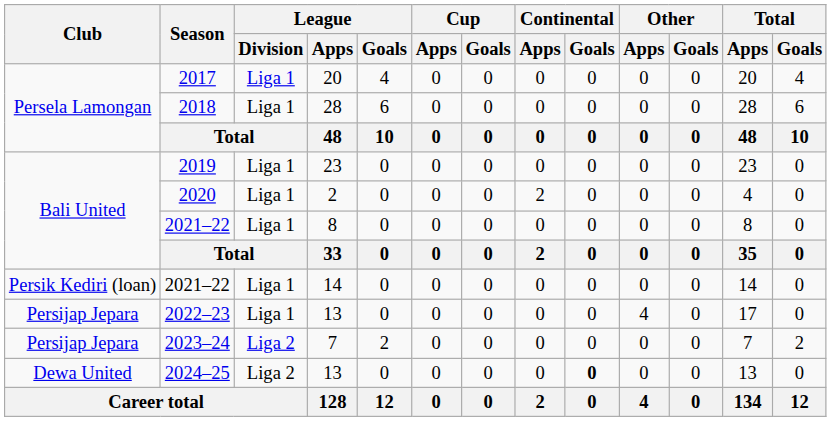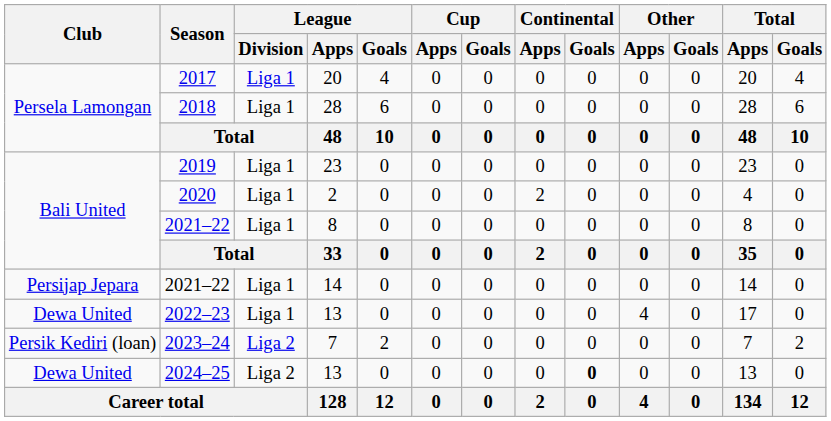 <table class="wikitable" style="text-align:center">
 <tr>
 <th rowspan="2">Club</th>
 <th rowspan="2">Season</th>
 <th colspan="3">League</th>
 <th colspan="2">Cup</th>
 <th colspan="2">Continental</th>
 <th colspan="2">Other</th>
 <th colspan="2">Total</th>
 </tr>
 <tr>
 <th>Division</th>
 <th>Apps</th>
 <th>Goals</th>
 <th>Apps</th>
 <th>Goals</th>
 <th>Apps</th>
 <th>Goals</th>
 <th>Apps</th>
 <th>Goals</th>
 <th>Apps</th>
 <th>Goals</th>
 </tr>
 <tr>
 <td rowspan="3" valign="center"><a href='#'>Persela Lamongan</a></td>
 <td><a href='#'>2017</a></td>
 <td rowspan="1" valign="center"><a href='#'>Liga 1</a></td>
 <td>20</td>
 <td>4</td>
 <td>0</td>
 <td>0</td>
 <td>0</td>
 <td>0</td>
 <td>0</td>
 <td>0</td>
 <td>20</td>
 <td>4</td>
 </tr>
 <tr>
 <td><a href='#'>2018</a></td>
 <td rowspan="1" valign="center">Liga 1</td>
 <td>28</td>
 <td>6</td>
 <td>0</td>
 <td>0</td>
 <td>0</td>
 <td>0</td>
 <td>0</td>
 <td>0</td>
 <td>28</td>
 <td>6</td>
 </tr>
 <tr>
 <th colspan="2">Total</th>
 <th>48</th>
 <th>10</th>
 <th>0</th>
 <th>0</th>
 <th>0</th>
 <th>0</th>
 <th>0</th>
 <th>0</th>
 <th>48</th>
 <th>10</th>
 </tr>
 <tr>
 <td rowspan="4" valign="center"><a href='#'>Bali United</a></td>
 <td><a href='#'>2019</a></td>
 <td rowspan="1" valign="center">Liga 1</td>
 <td>23</td>
 <td>0</td>
 <td>0</td>
 <td>0</td>
 <td>0</td>
 <td>0</td>
 <td>0</td>
 <td>0</td>
 <td>23</td>
 <td>0</td>
 </tr>
 <tr>
 <td><a href='#'>2020</a></td>
 <td rowspan="1" valign="center">Liga 1</td>
 <td>2</td>
 <td>0</td>
 <td>0</td>
 <td>0</td>
 <td>2</td>
 <td>0</td>
 <td>0</td>
 <td>0</td>
 <td>4</td>
 <td>0</td>
 </tr>
 <tr>
 <td><a href='#'>2021–22</a></td>
 <td rowspan="1" valign="center">Liga 1</td>
 <td>8</td>
 <td>0</td>
 <td>0</td>
 <td>0</td>
 <td>0</td>
 <td>0</td>
 <td>0</td>
 <td>0</td>
 <td>8</td>
 <td>0</td>
 </tr>
 <tr>
 <th colspan="2">Total</th>
 <th>33</th>
 <th>0</th>
 <th>0</th>
 <th>0</th>
 <th>2</th>
 <th>0</th>
 <th>0</th>
 <th>0</th>
 <th>35</th>
 <th>0</th>
 </tr>
 <tr>
-<td rowspan="1" valign="center"><a href='#'>Persik Kediri</a> (loan)</td>
+<td><a href='#'>Persijap Jepara</a></td>
 <td>2021–22</td>
 <td rowspan="1" valign="center">Liga 1</td>
 <td>14</td>
 <td>0</td>
 <td>0</td>
 <td>0</td>
 <td>0</td>
 <td>0</td>
 <td>0</td>
 <td>0</td>
 <td>14</td>
 <td>0</td>
 </tr>
 <tr>
-<td><a href='#'>Persijap Jepara</a></td>
+<td><a href='#'>Dewa United</a></td>
 <td><a href='#'>2022–23</a></td>
 <td rowspan="1" valign="center">Liga 1</td>
 <td>13</td>
 <td>0</td>
 <td>0</td>
 <td>0</td>
 <td>0</td>
 <td>0</td>
 <td>4</td>
 <td>0</td>
 <td>17</td>
 <td>0</td>
 </tr>
 <tr>
-<td><a href='#'>Persijap Jepara</a></td>
+<td rowspan="1" valign="center"><a href='#'>Persik Kediri</a> (loan)</td>
 <td><a href='#'>2023–24</a></td>
 <td rowspan="1" valign="center"><a href='#'>Liga 2</a></td>
 <td>7</td>
 <td>2</td>
 <td>0</td>
 <td>0</td>
 <td>0</td>
 <td>0</td>
 <td>0</td>
 <td>0</td>
 <td>7</td>
 <td>2</td>
 </tr>
 <tr>
 <td><a href='#'>Dewa United</a></td>
 <td><a href='#'>2024–25</a></td>
 <td rowspan="1" valign="center">Liga 2</td>
 <td>13</td>
 <td>0</td>
 <td>0</td>
 <td>0</td>
 <td>0</td>
 <td><strong>0</strong></td>
 <td>0</td>
 <td>0</td>
 <td>13</td>
 <td>0</td>
 </tr>
 <tr>
 <th colspan="3">Career total</th>
 <th>128</th>
 <th>12</th>
 <th>0</th>
 <th>0</th>
 <th>2</th>
 <th>0</th>
 <th>4</th>
 <th>0</th>
 <th>134</th>
 <th>12</th>
 </tr>
 </table>
